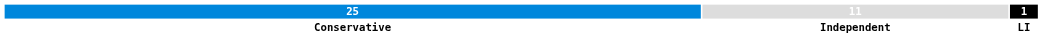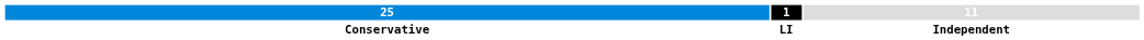 <table style="width:100%; text-align:center;">
 <tr style="color:white;">
 <td style="background:#0087DC; width:67.57%;"><strong>25</strong></td>
+<td style="background:black; width:2.7%;"><strong>1</strong></td>
 <td style="background:#DDDDDD; width:29.73%;"><strong>11</strong></td>
-<td style="background:black; width:2.7%;"><strong>1</strong></td>
 </tr>
 <tr>
 <td><span><strong>Conservative</strong></span></td>
+<td><span><strong>LI</strong></span></td>
 <td><span><strong>Independent</strong></span></td>
-<td><span><strong>LI</strong></span></td>
 </tr>
 </table>
